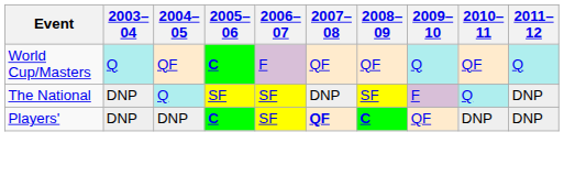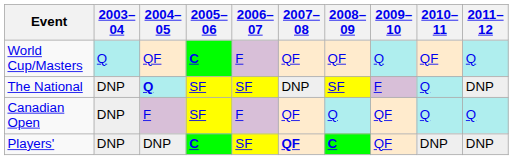 <table class="wikitable" border="1">
 <tr>
 <th>Event</th>
 <th><a href='#'>2003–04</a></th>
 <th><a href='#'>2004–05</a></th>
 <th><a href='#'>2005–06</a></th>
 <th><a href='#'>2006–07</a></th>
 <th><a href='#'>2007–08</a></th>
 <th><a href='#'>2008–09</a></th>
 <th><a href='#'>2009–10</a></th>
 <th><a href='#'>2010–11</a></th>
 <th><a href='#'>2011–12</a></th>
 </tr>
 <tr>
 <td><a href='#'>World Cup/Masters</a></td>
 <td style="background:#afeeee;"><a href='#'>Q</a></td>
 <td style="background:#ffebcd;"><a href='#'>QF</a></td>
 <td style="background:#00ff00;"><strong><a href='#'>C</a></strong></td>
 <td style="background:#D8BFD8;"><a href='#'>F</a></td>
 <td style="background:#ffebcd;"><a href='#'>QF</a></td>
 <td style="background:#ffebcd;"><a href='#'>QF</a></td>
 <td style="background:#afeeee;"><a href='#'>Q</a></td>
 <td style="background:#ffebcd;"><a href='#'>QF</a></td>
 <td style="background:#afeeee;"><a href='#'>Q</a></td>
 </tr>
 <tr>
 <td><a href='#'>The National</a></td>
 <td style="background:#EFEFEF;">DNP</td>
-<td style="background:#afeeee;"><a href='#'>Q</a></td>
+<td style="background:#afeeee;"><strong><a href='#'>Q</a></strong></td>
 <td style="background:yellow;"><a href='#'>SF</a></td>
 <td style="background:yellow;"><a href='#'>SF</a></td>
 <td style="background:#EFEFEF;">DNP</td>
 <td style="background:yellow;"><a href='#'>SF</a></td>
 <td style="background:#D8BFD8;"><a href='#'>F</a></td>
 <td style="background:#afeeee;"><a href='#'>Q</a></td>
 <td style="background:#EFEFEF;">DNP</td>
+</tr>
+<tr>
+<td><a href='#'>Canadian Open</a></td>
+<td style="background:#EFEFEF;">DNP</td>
+<td style="background:#D8BFD8;"><a href='#'>F</a></td>
+<td style="background:yellow;"><a href='#'>SF</a></td>
+<td style="background:#D8BFD8;"><a href='#'>F</a></td>
+<td style="background:#ffebcd;"><a href='#'>QF</a></td>
+<td style="background:#afeeee;"><a href='#'>Q</a></td>
+<td style="background:#ffebcd;"><a href='#'>QF</a></td>
+<td style="background:#afeeee;"><a href='#'>Q</a></td>
+<td style="background:#afeeee;"><a href='#'>Q</a></td>
 </tr>
 <tr>
 <td><a href='#'>Players'</a></td>
 <td style="background:#EFEFEF;">DNP</td>
 <td style="background:#EFEFEF;">DNP</td>
 <td style="background:#00ff00;"><strong><a href='#'>C</a></strong></td>
 <td style="background:yellow;"><a href='#'>SF</a></td>
 <td style="background:#ffebcd;"><strong><a href='#'>QF</a></strong></td>
 <td style="background:#00ff00;"><strong><a href='#'>C</a></strong></td>
 <td style="background:#ffebcd;"><a href='#'>QF</a></td>
 <td style="background:#EFEFEF;">DNP</td>
 <td style="background:#EFEFEF;">DNP</td>
 </tr>
 </table>
